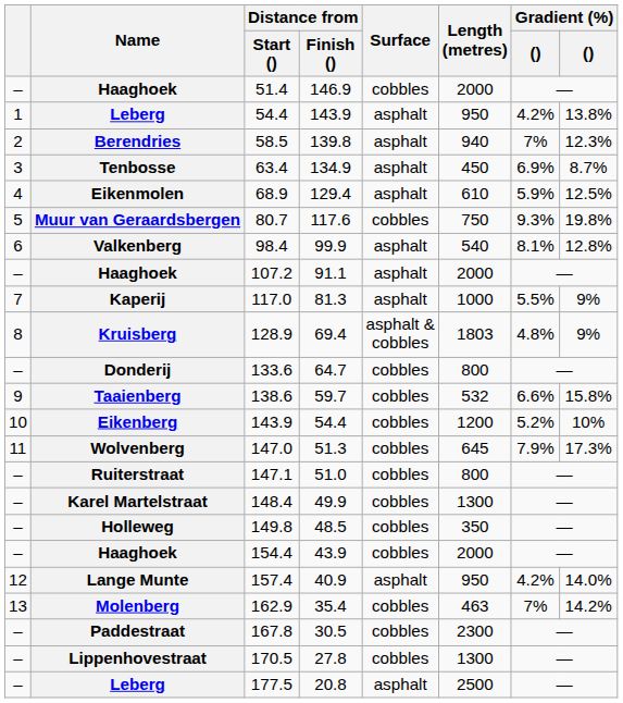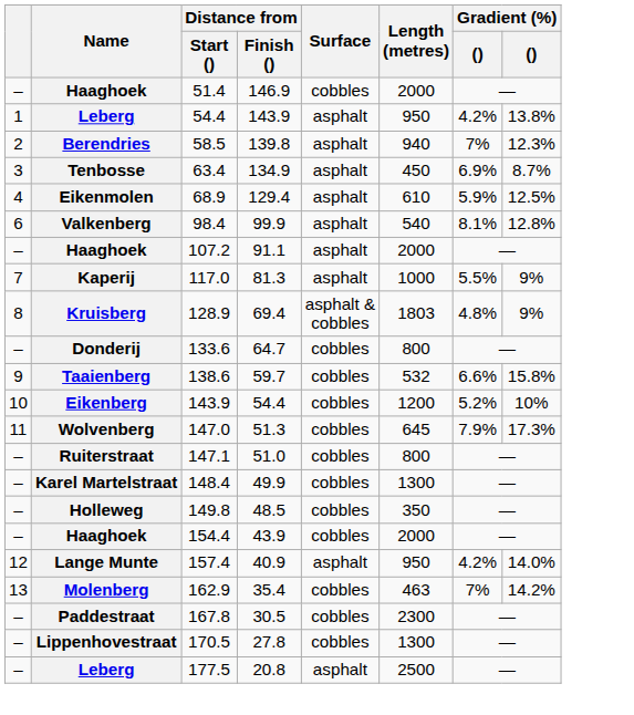 <table class="wikitable plainrowheaders" style="text-align:center;">
 <tr>
 <th scope=col rowspan=2></th>
 <th scope=col rowspan=2>Name</th>
 <th scope=col colspan=2>Distance from</th>
 <th scope=col rowspan=2>Surface</th>
 <th scope=col rowspan=2>Length<br>(metres)</th>
 <th scope=col colspan=2>Gradient (%)</th>
 </tr>
 <tr>
 <th scope=col>Start<br>()</th>
 <th scope=col>Finish<br>()</th>
 <th scope=col>()</th>
 <th scope=col>()</th>
 </tr>
 <tr>
 <td>–</td>
 <th scope=row>Haaghoek</th>
 <td>51.4</td>
 <td>146.9</td>
 <td>cobbles</td>
 <td>2000</td>
 <td colspan=2>—</td>
 </tr>
 <tr>
 <td>1</td>
 <th scope=row><a href='#'>Leberg</a></th>
 <td>54.4</td>
 <td>143.9</td>
 <td>asphalt</td>
 <td>950</td>
 <td>4.2%</td>
 <td>13.8%</td>
 </tr>
 <tr>
 <td>2</td>
 <th scope=row><a href='#'>Berendries</a></th>
 <td>58.5</td>
 <td>139.8</td>
 <td>asphalt</td>
 <td>940</td>
 <td>7%</td>
 <td>12.3%</td>
 </tr>
 <tr>
 <td>3</td>
 <th scope=row>Tenbosse</th>
 <td>63.4</td>
 <td>134.9</td>
 <td>asphalt</td>
 <td>450</td>
 <td>6.9%</td>
 <td>8.7%</td>
 </tr>
 <tr>
 <td>4</td>
 <th scope=row>Eikenmolen</th>
 <td>68.9</td>
 <td>129.4</td>
 <td>asphalt</td>
 <td>610</td>
 <td>5.9%</td>
 <td>12.5%</td>
-</tr>
-<tr>
-<td>5</td>
-<th scope=row><a href='#'>Muur van Geraardsbergen</a></th>
-<td>80.7</td>
-<td>117.6</td>
-<td>cobbles</td>
-<td>750</td>
-<td>9.3%</td>
-<td>19.8%</td>
 </tr>
 <tr>
 <td>6</td>
 <th scope=row>Valkenberg</th>
 <td>98.4</td>
 <td>99.9</td>
 <td>asphalt</td>
 <td>540</td>
 <td>8.1%</td>
 <td>12.8%</td>
 </tr>
 <tr>
 <td>–</td>
 <th scope=row>Haaghoek</th>
 <td>107.2</td>
 <td>91.1</td>
 <td>asphalt</td>
 <td>2000</td>
 <td colspan=2>—</td>
 </tr>
 <tr>
 <td>7</td>
 <th scope=row>Kaperij</th>
 <td>117.0</td>
 <td>81.3</td>
 <td>asphalt</td>
 <td>1000</td>
 <td>5.5%</td>
 <td>9%</td>
 </tr>
 <tr>
 <td>8</td>
 <th scope=row><a href='#'>Kruisberg</a></th>
 <td>128.9</td>
 <td>69.4</td>
 <td>asphalt &<br>cobbles</td>
 <td>1803</td>
 <td>4.8%</td>
 <td>9%</td>
 </tr>
 <tr>
 <td>–</td>
 <th scope=row>Donderij</th>
 <td>133.6</td>
 <td>64.7</td>
 <td>cobbles</td>
 <td>800</td>
 <td colspan=2>—</td>
 </tr>
 <tr>
 <td>9</td>
 <th scope=row><a href='#'>Taaienberg</a></th>
 <td>138.6</td>
 <td>59.7</td>
 <td>cobbles</td>
 <td>532</td>
 <td>6.6%</td>
 <td>15.8%</td>
 </tr>
 <tr>
 <td>10</td>
 <th scope=row><a href='#'>Eikenberg</a></th>
 <td>143.9</td>
 <td>54.4</td>
 <td>cobbles</td>
 <td>1200</td>
 <td>5.2%</td>
 <td>10%</td>
 </tr>
 <tr>
 <td>11</td>
 <th scope=row>Wolvenberg</th>
 <td>147.0</td>
 <td>51.3</td>
 <td>cobbles</td>
 <td>645</td>
 <td>7.9%</td>
 <td>17.3%</td>
 </tr>
 <tr>
 <td>–</td>
 <th scope=row>Ruiterstraat</th>
 <td>147.1</td>
 <td>51.0</td>
 <td>cobbles</td>
 <td>800</td>
 <td colspan=2>—</td>
 </tr>
 <tr>
 <td>–</td>
 <th scope=row>Karel Martelstraat</th>
 <td>148.4</td>
 <td>49.9</td>
 <td>cobbles</td>
 <td>1300</td>
 <td colspan=2>—</td>
 </tr>
 <tr>
 <td>–</td>
 <th scope=row>Holleweg</th>
 <td>149.8</td>
 <td>48.5</td>
 <td>cobbles</td>
 <td>350</td>
 <td colspan=2>—</td>
 </tr>
 <tr>
 <td>–</td>
 <th scope=row>Haaghoek</th>
 <td>154.4</td>
 <td>43.9</td>
 <td>cobbles</td>
 <td>2000</td>
 <td colspan=2>—</td>
 </tr>
 <tr>
 <td>12</td>
 <th scope=row>Lange Munte</th>
 <td>157.4</td>
 <td>40.9</td>
 <td>asphalt</td>
 <td>950</td>
 <td>4.2%</td>
 <td>14.0%</td>
 </tr>
 <tr>
 <td>13</td>
 <th scope=row><a href='#'>Molenberg</a></th>
 <td>162.9</td>
 <td>35.4</td>
 <td>cobbles</td>
 <td>463</td>
 <td>7%</td>
 <td>14.2%</td>
 </tr>
 <tr>
 <td>–</td>
 <th scope=row>Paddestraat</th>
 <td>167.8</td>
 <td>30.5</td>
 <td>cobbles</td>
 <td>2300</td>
 <td colspan=2>—</td>
 </tr>
 <tr>
 <td>–</td>
 <th scope=row>Lippenhovestraat</th>
 <td>170.5</td>
 <td>27.8</td>
 <td>cobbles</td>
 <td>1300</td>
 <td colspan=2>—</td>
 </tr>
 <tr>
 <td>–</td>
 <th scope=row><a href='#'>Leberg</a></th>
 <td>177.5</td>
 <td>20.8</td>
 <td>asphalt</td>
 <td>2500</td>
 <td colspan=2>—</td>
 </tr>
 </table>
